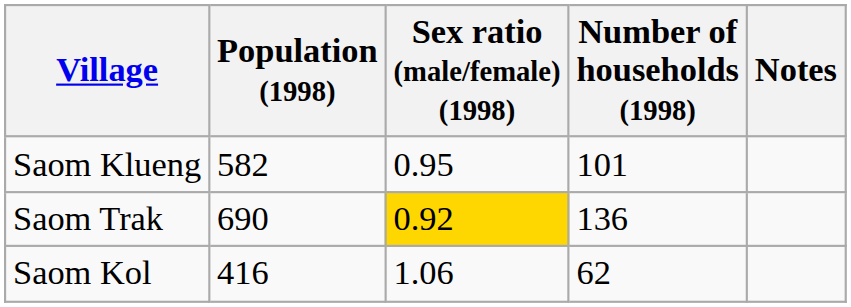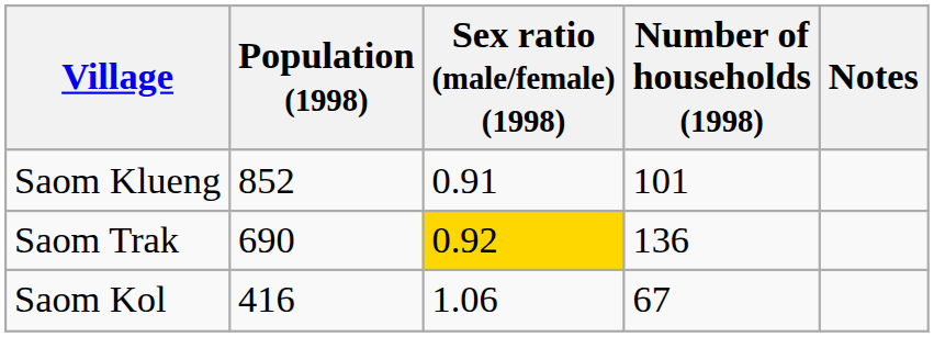 <table class="wikitable">
 <tr>
 <th><a href='#'>Village</a></th>
 <th>Population<br><small>(1998)</small></th>
 <th>Sex ratio<br><small>(male/female)</small><br><small>(1998)</small></th>
 <th>Number of<br>households<br><small>(1998)</small></th>
 <th>Notes</th>
 </tr>
 <tr>
 <td>Saom Klueng</td>
-<td>582</td>
-<td>0.95</td>
+<td>852</td>
+<td>0.91</td>
 <td>101</td>
 <td></td>
 </tr>
 <tr>
 <td>Saom Trak</td>
 <td>690</td>
 <td style="background: gold;">0.92</td>
 <td>136</td>
 <td></td>
 </tr>
 <tr>
 <td>Saom Kol</td>
 <td>416</td>
 <td>1.06</td>
-<td>62</td>
+<td>67</td>
 <td></td>
 </tr>
 </table>
